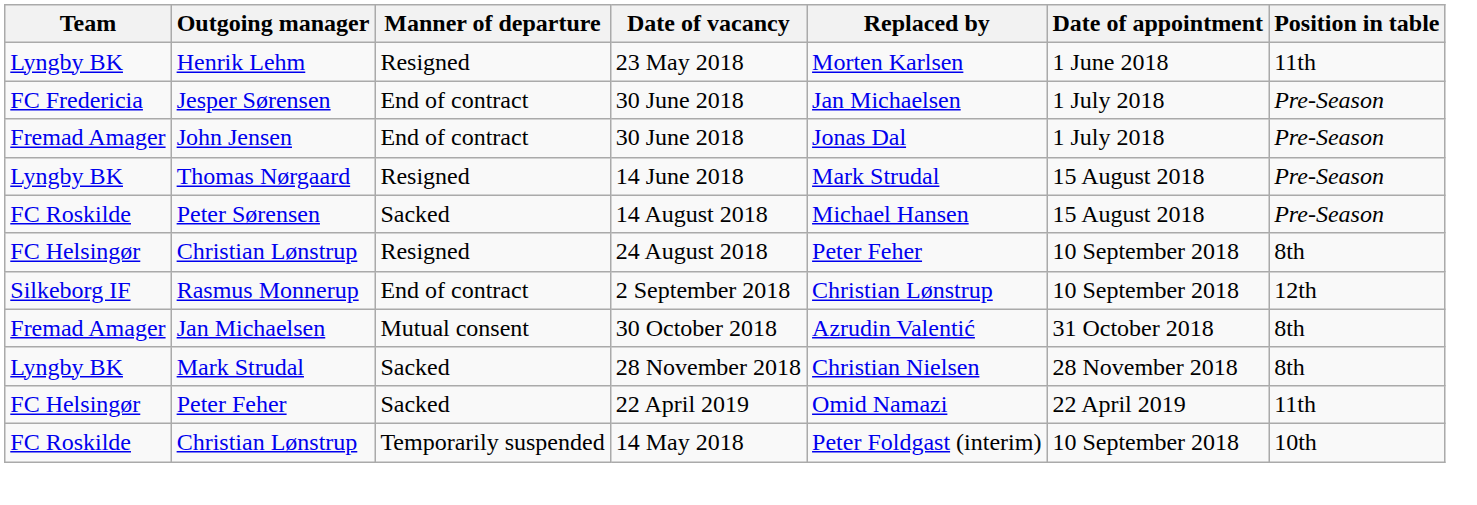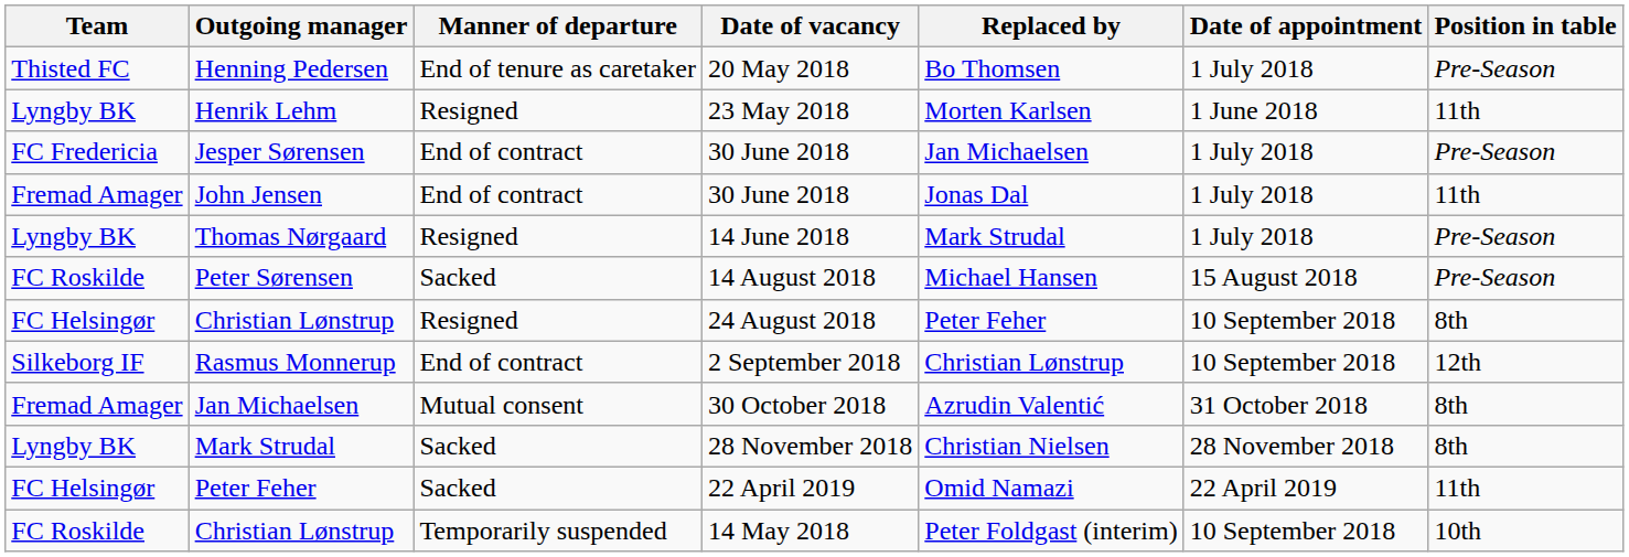 <table class="wikitable">
 <tr>
 <th>Team</th>
 <th>Outgoing manager</th>
 <th>Manner of departure</th>
 <th>Date of vacancy</th>
 <th>Replaced by</th>
 <th>Date of appointment</th>
 <th>Position in table</th>
+</tr>
+<tr>
+<td><a href='#'>Thisted FC</a></td>
+<td> <a href='#'>Henning Pedersen</a></td>
+<td>End of tenure as caretaker</td>
+<td>20 May 2018</td>
+<td> <a href='#'>Bo Thomsen</a></td>
+<td>1 July 2018</td>
+<td><em>Pre-Season</em></td>
 </tr>
 <tr>
 <td><a href='#'>Lyngby BK</a></td>
 <td> <a href='#'>Henrik Lehm</a></td>
 <td>Resigned</td>
 <td>23 May 2018</td>
 <td> <a href='#'>Morten Karlsen</a></td>
 <td>1 June 2018</td>
 <td>11th</td>
 </tr>
 <tr>
 <td><a href='#'>FC Fredericia</a></td>
 <td> <a href='#'>Jesper Sørensen</a></td>
 <td>End of contract</td>
 <td>30 June 2018</td>
 <td> <a href='#'>Jan Michaelsen</a></td>
 <td>1 July 2018</td>
 <td><em>Pre-Season</em></td>
 </tr>
 <tr>
 <td><a href='#'>Fremad Amager</a></td>
 <td> <a href='#'>John Jensen</a></td>
 <td>End of contract</td>
 <td>30 June 2018</td>
 <td> <a href='#'>Jonas Dal</a></td>
 <td>1 July 2018</td>
-<td><em>Pre-Season</em></td>
+<td>11th</td>
 </tr>
 <tr>
 <td><a href='#'>Lyngby BK</a></td>
 <td> <a href='#'>Thomas Nørgaard</a></td>
 <td>Resigned</td>
 <td>14 June 2018</td>
 <td> <a href='#'>Mark Strudal</a></td>
-<td>15 August 2018</td>
+<td>1 July 2018</td>
 <td><em>Pre-Season</em></td>
 </tr>
 <tr>
 <td><a href='#'>FC Roskilde</a></td>
 <td> <a href='#'>Peter Sørensen</a></td>
 <td>Sacked</td>
 <td>14 August 2018</td>
 <td> <a href='#'>Michael Hansen</a></td>
 <td>15 August 2018</td>
 <td><em>Pre-Season</em></td>
 </tr>
 <tr>
 <td><a href='#'>FC Helsingør</a></td>
 <td> <a href='#'>Christian Lønstrup</a></td>
 <td>Resigned</td>
 <td>24 August 2018</td>
 <td> <a href='#'>Peter Feher</a></td>
 <td>10 September 2018</td>
 <td>8th</td>
 </tr>
 <tr>
 <td><a href='#'>Silkeborg IF</a></td>
 <td> <a href='#'>Rasmus Monnerup</a></td>
 <td>End of contract</td>
 <td>2 September 2018</td>
 <td> <a href='#'>Christian Lønstrup</a></td>
 <td>10 September 2018</td>
 <td>12th</td>
 </tr>
 <tr>
 <td><a href='#'>Fremad Amager</a></td>
 <td> <a href='#'>Jan Michaelsen</a></td>
 <td>Mutual consent</td>
 <td>30 October 2018</td>
 <td> <a href='#'>Azrudin Valentić</a></td>
 <td>31 October 2018</td>
 <td>8th</td>
 </tr>
 <tr>
 <td><a href='#'>Lyngby BK</a></td>
 <td> <a href='#'>Mark Strudal</a></td>
 <td>Sacked</td>
 <td>28 November 2018</td>
 <td> <a href='#'>Christian Nielsen</a></td>
 <td>28 November 2018</td>
 <td>8th</td>
 </tr>
 <tr>
 <td><a href='#'>FC Helsingør</a></td>
 <td> <a href='#'>Peter Feher</a></td>
 <td>Sacked</td>
 <td>22 April 2019</td>
 <td> <a href='#'>Omid Namazi</a></td>
 <td>22 April 2019</td>
 <td>11th</td>
 </tr>
 <tr>
 <td><a href='#'>FC Roskilde</a></td>
 <td> <a href='#'>Christian Lønstrup</a></td>
 <td>Temporarily suspended</td>
 <td>14 May 2018</td>
 <td> <a href='#'>Peter Foldgast</a> (interim)</td>
 <td>10 September 2018</td>
 <td>10th</td>
 </tr>
 </table>
